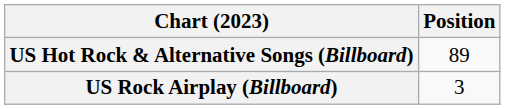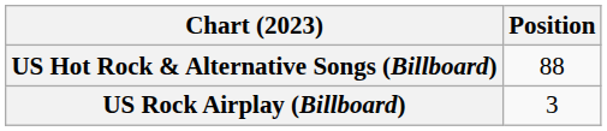 <table class="wikitable sortable plainrowheaders" style="text-align: center">
 <tr>
 <th scope="col">Chart (2023)</th>
 <th scope="col">Position</th>
 </tr>
 <tr>
 <th scope="row">US Hot Rock & Alternative Songs (<em>Billboard</em>)</th>
-<td>89</td>
+<td>88</td>
 </tr>
 <tr>
 <th scope="row">US Rock Airplay (<em>Billboard</em>)</th>
 <td>3</td>
 </tr>
 </table>
